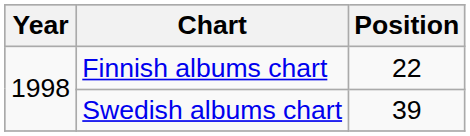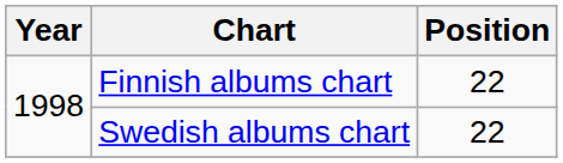 <table class="wikitable">
 <tr>
 <th>Year</th>
 <th>Chart</th>
 <th>Position</th>
 </tr>
 <tr>
 <td rowspan="2">1998</td>
 <td><a href='#'>Finnish albums chart</a></td>
 <td align="center">22</td>
 </tr>
 <tr>
 <td><a href='#'>Swedish albums chart</a></td>
-<td align="center">39</td>
+<td align="center">22</td>
 </tr>
 </table>
